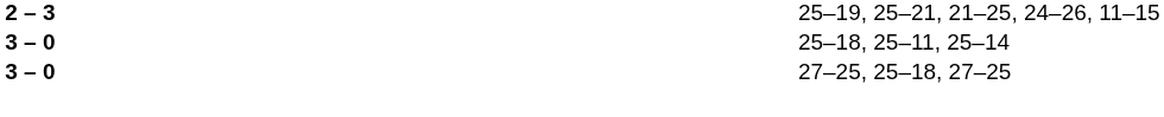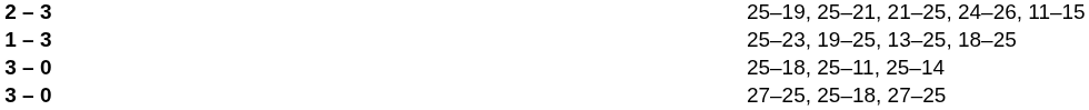 <table width=100% cellspacing=1>
 <tr>
 <th width=20%></th>
 <th width=12%></th>
 <th width=20%></th>
 <th width=33%></th>
 <td></td>
 </tr>
 <tr style=font-size:95%>
 <td align=right></td>
 <td align=center><strong>2 – 3</strong></td>
 <td><strong></strong></td>
 <td>25–19, 25–21, 21–25, 24–26, 11–15</td>
 <td></td>
 </tr>
 <tr style=font-size:95%>
+<td align=right></td>
+<td align=center><strong>1 – 3</strong></td>
+<td><strong></strong></td>
+<td>25–23, 19–25, 13–25, 18–25</td>
+<td></td>
+</tr>
+<tr style=font-size:95%>
 <td align=right><strong></strong></td>
 <td align=center><strong>3 – 0</strong></td>
 <td></td>
 <td>25–18, 25–11, 25–14</td>
 <td></td>
 </tr>
 <tr style=font-size:95%>
 <td align=right><strong></strong></td>
 <td align=center><strong>3 – 0</strong></td>
 <td></td>
 <td>27–25, 25–18, 27–25</td>
 </tr>
 </table>
